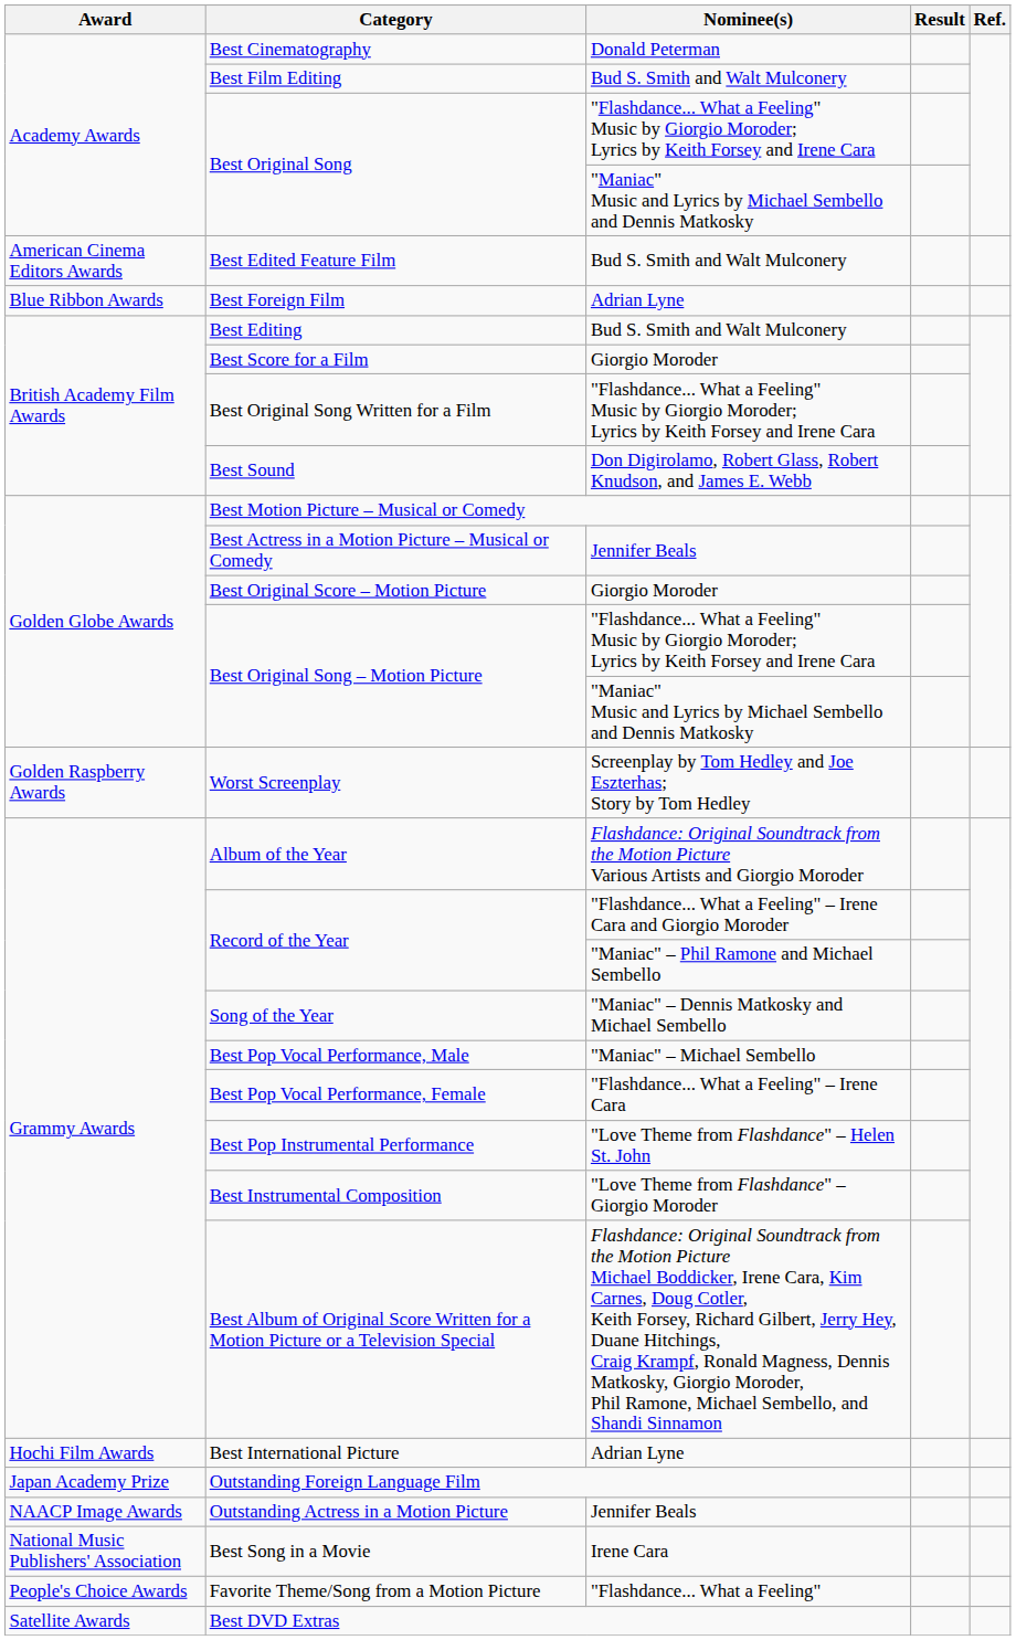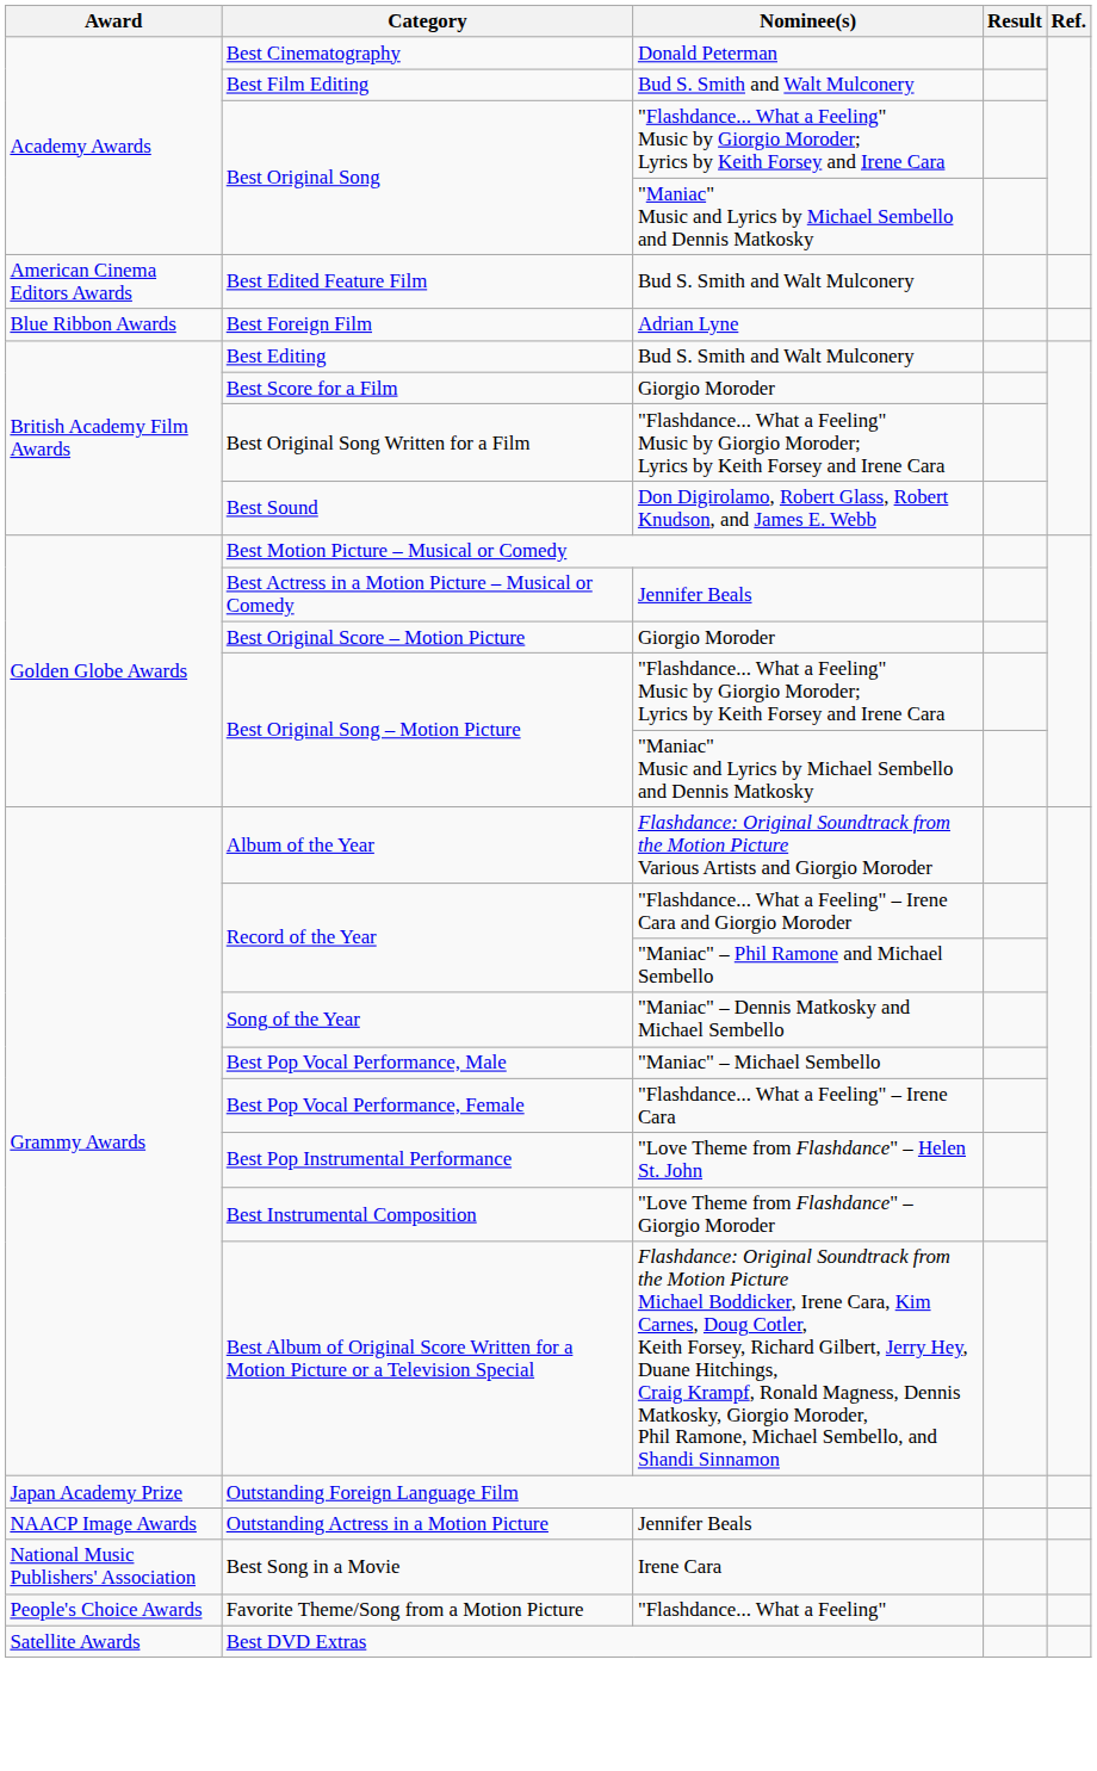 <table class="wikitable plainrowheaders">
 <tr>
 <th>Award</th>
 <th>Category</th>
 <th>Nominee(s)</th>
 <th>Result</th>
 <th>Ref.</th>
 </tr>
 <tr>
 <td rowspan="4"><a href='#'>Academy Awards</a></td>
 <td><a href='#'>Best Cinematography</a></td>
 <td><a href='#'>Donald Peterman</a></td>
 <td></td>
 <td align="center" rowspan="4"></td>
 </tr>
 <tr>
 <td><a href='#'>Best Film Editing</a></td>
 <td><a href='#'>Bud S. Smith</a> and <a href='#'>Walt Mulconery</a></td>
 <td></td>
 </tr>
 <tr>
 <td rowspan="2"><a href='#'>Best Original Song</a></td>
 <td>"<a href='#'>Flashdance... What a Feeling</a>" <br> Music by <a href='#'>Giorgio Moroder</a>; <br> Lyrics by <a href='#'>Keith Forsey</a> and <a href='#'>Irene Cara</a></td>
 <td></td>
 </tr>
 <tr>
 <td>"<a href='#'>Maniac</a>" <br> Music and Lyrics by <a href='#'>Michael Sembello</a> and Dennis Matkosky</td>
 <td></td>
 </tr>
 <tr>
 <td><a href='#'>American Cinema Editors Awards</a></td>
 <td><a href='#'>Best Edited Feature Film</a></td>
 <td>Bud S. Smith and Walt Mulconery</td>
 <td></td>
 </tr>
 <tr>
 <td><a href='#'>Blue Ribbon Awards</a></td>
 <td><a href='#'>Best Foreign Film</a></td>
 <td><a href='#'>Adrian Lyne</a></td>
 <td></td>
 <td align="center"></td>
 </tr>
 <tr>
 <td rowspan="4"><a href='#'>British Academy Film Awards</a></td>
 <td><a href='#'>Best Editing</a></td>
 <td>Bud S. Smith and Walt Mulconery</td>
 <td></td>
 <td align="center" rowspan="4"></td>
 </tr>
 <tr>
 <td><a href='#'>Best Score for a Film</a></td>
 <td>Giorgio Moroder</td>
 <td></td>
 </tr>
 <tr>
 <td>Best Original Song Written for a Film</td>
 <td>"Flashdance... What a Feeling" <br> Music by Giorgio Moroder; <br> Lyrics by Keith Forsey and Irene Cara</td>
 <td></td>
 </tr>
 <tr>
 <td><a href='#'>Best Sound</a></td>
 <td><a href='#'>Don Digirolamo</a>, <a href='#'>Robert Glass</a>, <a href='#'>Robert Knudson</a>, and <a href='#'>James E. Webb</a></td>
 <td></td>
 </tr>
 <tr>
 <td rowspan="5"><a href='#'>Golden Globe Awards</a></td>
 <td colspan="2"><a href='#'>Best Motion Picture – Musical or Comedy</a></td>
 <td></td>
 <td align="center" rowspan="5"></td>
 </tr>
 <tr>
 <td><a href='#'>Best Actress in a Motion Picture – Musical or Comedy</a></td>
 <td><a href='#'>Jennifer Beals</a></td>
 <td></td>
 </tr>
 <tr>
 <td><a href='#'>Best Original Score – Motion Picture</a></td>
 <td>Giorgio Moroder</td>
 <td></td>
 </tr>
 <tr>
 <td rowspan="2"><a href='#'>Best Original Song – Motion Picture</a></td>
 <td>"Flashdance... What a Feeling" <br> Music by Giorgio Moroder; <br> Lyrics by Keith Forsey and Irene Cara</td>
 <td></td>
 </tr>
 <tr>
 <td>"Maniac" <br> Music and Lyrics by Michael Sembello and Dennis Matkosky</td>
 <td></td>
 </tr>
 <tr>
-<td><a href='#'>Golden Raspberry Awards</a></td>
-<td><a href='#'>Worst Screenplay</a></td>
-<td>Screenplay by <a href='#'>Tom Hedley</a> and <a href='#'>Joe Eszterhas</a>; <br> Story by	Tom Hedley</td>
-<td></td>
-<td align="center"></td>
-</tr>
-<tr>
 <td rowspan="9"><a href='#'>Grammy Awards</a></td>
 <td><a href='#'>Album of the Year</a></td>
 <td><em><a href='#'>Flashdance: Original Soundtrack from the Motion Picture</a></em> <br> Various Artists and Giorgio Moroder</td>
 <td></td>
 <td align="center" rowspan="9"></td>
 </tr>
 <tr>
 <td rowspan="2"><a href='#'>Record of the Year</a></td>
 <td>"Flashdance... What a Feeling" – Irene Cara and Giorgio Moroder</td>
 <td></td>
 </tr>
 <tr>
 <td>"Maniac" – <a href='#'>Phil Ramone</a> and Michael Sembello</td>
 <td></td>
 </tr>
 <tr>
 <td><a href='#'>Song of the Year</a></td>
 <td>"Maniac" – Dennis Matkosky and Michael Sembello</td>
 <td></td>
 </tr>
 <tr>
 <td><a href='#'>Best Pop Vocal Performance, Male</a></td>
 <td>"Maniac" – Michael Sembello</td>
 <td></td>
 </tr>
 <tr>
 <td><a href='#'>Best Pop Vocal Performance, Female</a></td>
 <td>"Flashdance... What a Feeling" – Irene Cara</td>
 <td></td>
 </tr>
 <tr>
 <td><a href='#'>Best Pop Instrumental Performance</a></td>
 <td>"Love Theme from <em>Flashdance</em>" – <a href='#'>Helen St. John</a></td>
 <td></td>
 </tr>
 <tr>
 <td><a href='#'>Best Instrumental Composition</a></td>
 <td>"Love Theme from <em>Flashdance</em>" – Giorgio Moroder</td>
 <td></td>
 </tr>
 <tr>
 <td><a href='#'>Best Album of Original Score Written for a Motion Picture or a Television Special</a></td>
 <td><em>Flashdance: Original Soundtrack from the Motion Picture</em> <br> <a href='#'>Michael Boddicker</a>, Irene Cara, <a href='#'>Kim Carnes</a>, <a href='#'>Doug Cotler</a>, <br> Keith Forsey, Richard Gilbert, <a href='#'>Jerry Hey</a>, Duane Hitchings, <br> <a href='#'>Craig Krampf</a>, Ronald Magness, Dennis Matkosky, Giorgio Moroder, <br> Phil Ramone, Michael Sembello, and <a href='#'>Shandi Sinnamon</a></td>
 <td></td>
 </tr>
 <tr>
-<td><a href='#'>Hochi Film Awards</a></td>
-<td>Best International Picture</td>
-<td>Adrian Lyne</td>
-<td></td>
-<td align="center"></td>
-</tr>
-<tr>
 <td><a href='#'>Japan Academy Prize</a></td>
 <td colspan="2"><a href='#'>Outstanding Foreign Language Film</a></td>
 <td></td>
 <td align="center"></td>
 </tr>
 <tr>
 <td><a href='#'>NAACP Image Awards</a></td>
 <td><a href='#'>Outstanding Actress in a Motion Picture</a></td>
 <td>Jennifer Beals</td>
 <td></td>
 <td align="center"></td>
 </tr>
 <tr>
 <td><a href='#'>National Music Publishers' Association</a></td>
 <td>Best Song in a Movie</td>
 <td>Irene Cara</td>
 <td></td>
 <td align="center"></td>
 </tr>
 <tr>
 <td><a href='#'>People's Choice Awards</a></td>
 <td>Favorite Theme/Song from a Motion Picture</td>
 <td>"Flashdance... What a Feeling"</td>
 <td></td>
 <td align="center"></td>
 </tr>
 <tr>
 <td><a href='#'>Satellite Awards</a></td>
 <td colspan="2"><a href='#'>Best DVD Extras</a></td>
 <td></td>
 <td align="center"></td>
 </tr>
 </table>
